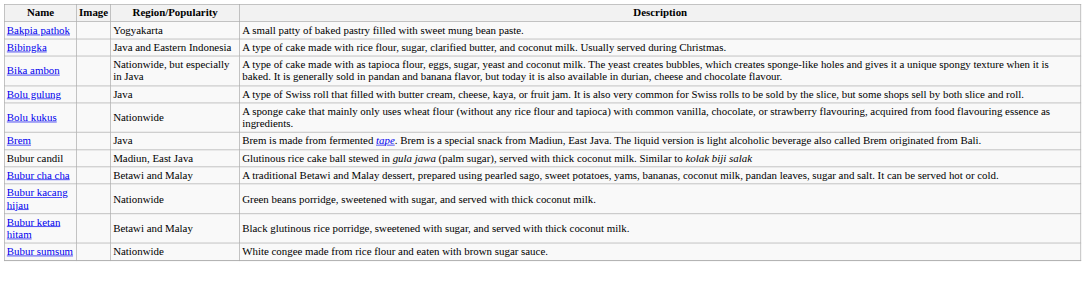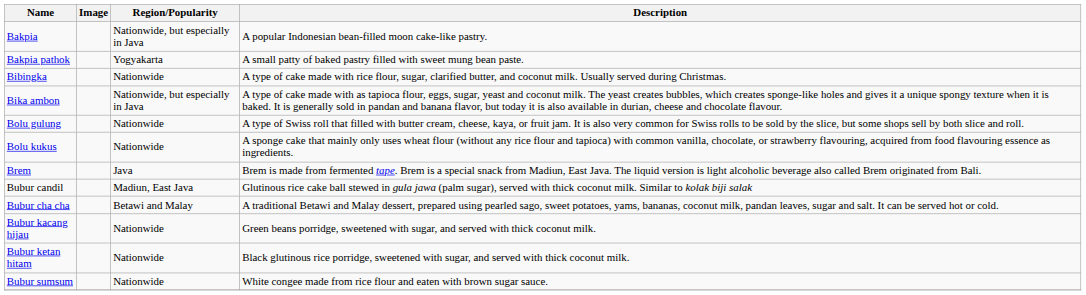 <table class="wikitable sortable" width="100%">
 <tr>
 <th>Name</th>
 <th>Image</th>
 <th>Region/Popularity</th>
 <th>Description</th>
+</tr>
+<tr>
+<td><a href='#'>Bakpia</a></td>
+<td></td>
+<td>Nationwide, but especially in Java</td>
+<td>A popular Indonesian bean-filled moon cake-like pastry.</td>
 </tr>
 <tr>
 <td><a href='#'>Bakpia pathok</a></td>
 <td></td>
 <td>Yogyakarta</td>
 <td>A small patty of baked pastry filled with sweet mung bean paste.</td>
 </tr>
 <tr>
 <td><a href='#'>Bibingka</a></td>
 <td></td>
-<td>Java and Eastern Indonesia</td>
+<td>Nationwide</td>
 <td>A type of cake made with rice flour, sugar, clarified butter, and coconut milk. Usually served during Christmas.</td>
 </tr>
 <tr>
 <td><a href='#'>Bika ambon</a></td>
 <td></td>
 <td>Nationwide, but especially in Java</td>
 <td>A type of cake made with as tapioca flour, eggs, sugar, yeast and coconut milk. The yeast creates bubbles, which creates sponge-like holes and gives it a unique spongy texture when it is baked. It is generally sold in pandan and banana flavor, but today it is also available in durian, cheese and chocolate flavour.</td>
 </tr>
 <tr>
 <td><a href='#'>Bolu gulung</a></td>
 <td></td>
-<td>Java</td>
+<td>Nationwide</td>
 <td>A type of Swiss roll that filled with butter cream, cheese, kaya, or fruit jam. It is also very common for Swiss rolls to be sold by the slice, but some shops sell by both slice and roll.</td>
 </tr>
 <tr>
 <td><a href='#'>Bolu kukus</a></td>
 <td></td>
 <td>Nationwide</td>
 <td>A sponge cake that mainly only uses wheat flour (without any rice flour and tapioca) with common vanilla, chocolate, or strawberry flavouring, acquired from food flavouring essence as ingredients.</td>
 </tr>
 <tr>
 <td><a href='#'>Brem</a></td>
 <td></td>
 <td>Java</td>
 <td>Brem is made from fermented <em><a href='#'>tape</a></em>. Brem is a special snack from Madiun, East Java. The liquid version is light alcoholic beverage also called Brem originated from Bali.</td>
 </tr>
 <tr>
 <td>Bubur candil</td>
 <td></td>
 <td>Madiun, East Java</td>
 <td>Glutinous rice cake ball stewed in <em>gula jawa</em> (palm sugar), served with thick coconut milk. Similar to <em>kolak biji salak</em></td>
 </tr>
 <tr>
 <td><a href='#'>Bubur cha cha</a></td>
 <td></td>
 <td>Betawi and Malay</td>
 <td>A traditional Betawi and Malay dessert, prepared using pearled sago, sweet potatoes, yams, bananas, coconut milk, pandan leaves, sugar and salt. It can be served hot or cold.</td>
 </tr>
 <tr>
 <td><a href='#'>Bubur kacang hijau</a></td>
 <td></td>
 <td>Nationwide</td>
 <td>Green beans porridge, sweetened with sugar, and served with thick coconut milk.</td>
 </tr>
 <tr>
 <td><a href='#'>Bubur ketan hitam</a></td>
 <td></td>
-<td>Betawi and Malay</td>
+<td>Nationwide</td>
 <td>Black glutinous rice porridge, sweetened with sugar, and served with thick coconut milk.</td>
 </tr>
 <tr>
 <td><a href='#'>Bubur sumsum</a></td>
 <td></td>
 <td>Nationwide</td>
 <td>White congee made from rice flour and eaten with brown sugar sauce.</td>
 </tr>
 <tr>
 </tr>
 </table>
